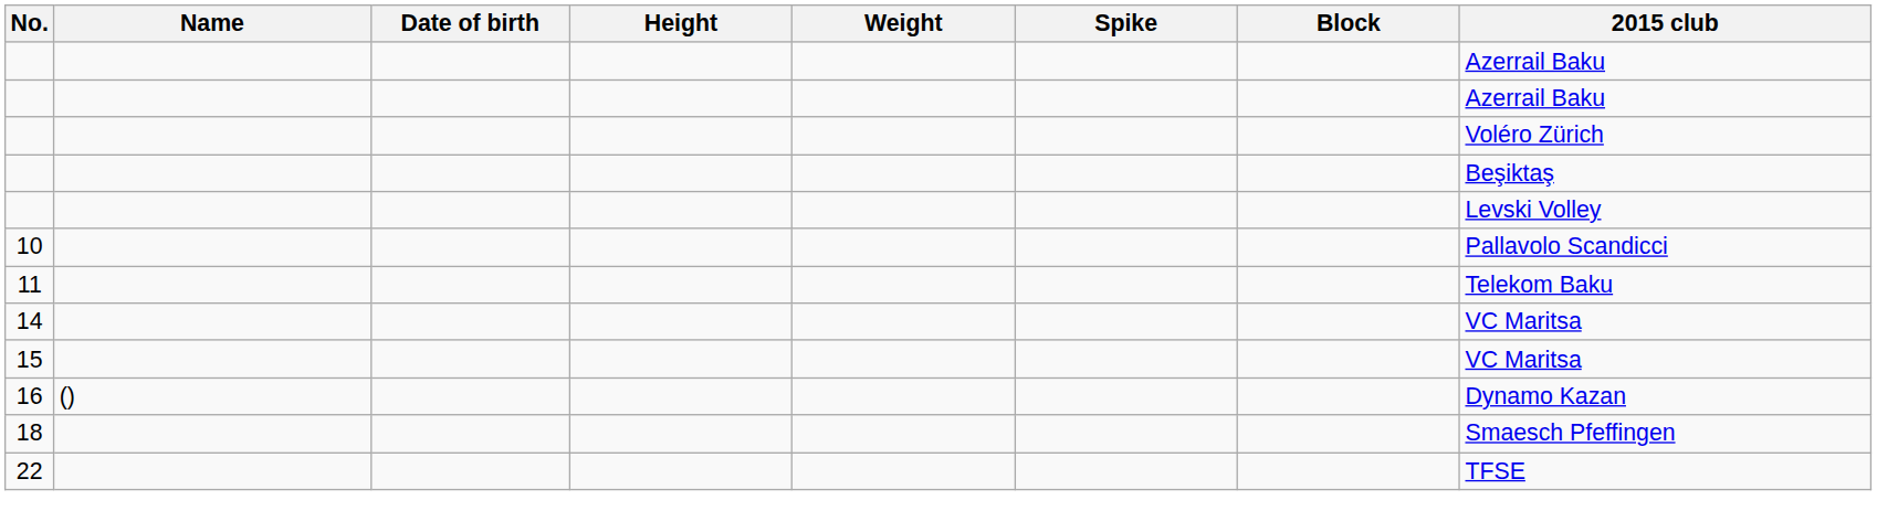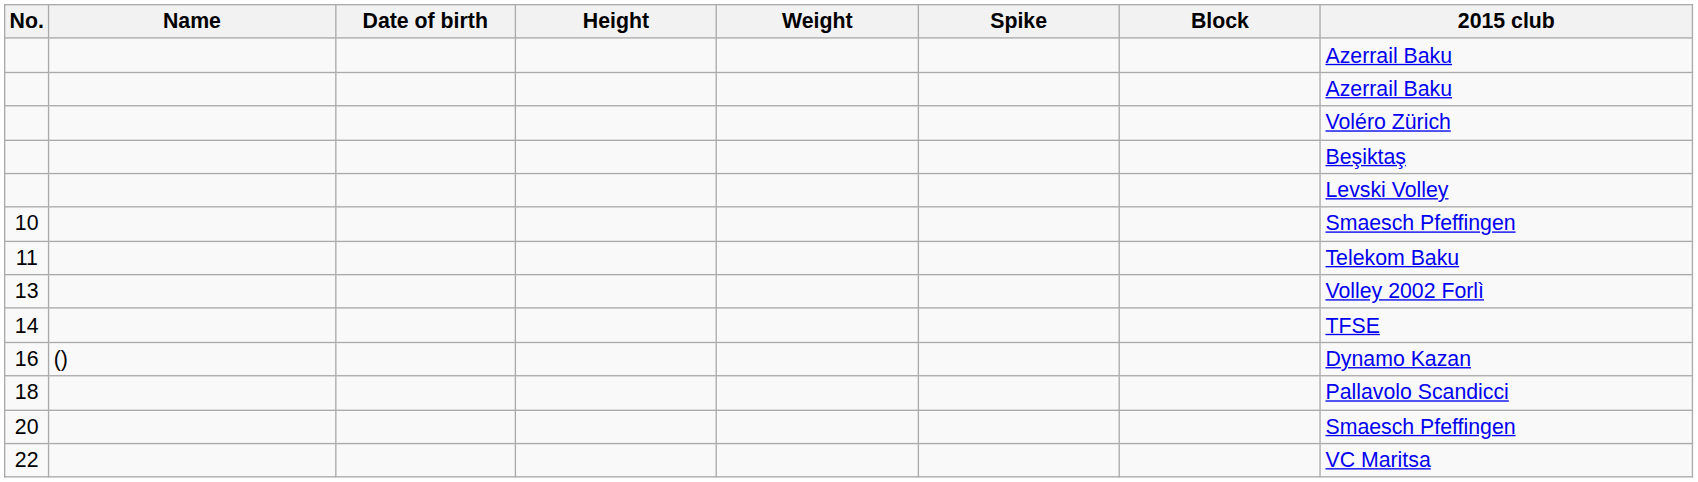 <table class="wikitable sortable" style="font-size:100%; text-align:center;">
 <tr>
 <th>No.</th>
 <th style="width:13em">Name</th>
 <th style="width:8em">Date of birth</th>
 <th style="width:9em">Height</th>
 <th style="width:9em">Weight</th>
 <th style="width:9em">Spike</th>
 <th style="width:9em">Block</th>
 <th style="width:17em">2015 club</th>
 </tr>
 <tr>
 <td></td>
 <td align=left></td>
 <td align=right></td>
 <td></td>
 <td></td>
 <td></td>
 <td></td>
 <td align=left> <a href='#'>Azerrail Baku</a></td>
 </tr>
 <tr>
 <td></td>
 <td align=left></td>
 <td align=right></td>
 <td></td>
 <td></td>
 <td></td>
 <td></td>
 <td align=left> <a href='#'>Azerrail Baku</a></td>
 </tr>
 <tr>
 <td></td>
 <td align=left></td>
 <td align=right></td>
 <td></td>
 <td></td>
 <td></td>
 <td></td>
 <td align=left> <a href='#'>Voléro Zürich</a></td>
 </tr>
 <tr>
 <td></td>
 <td align=left></td>
 <td align=right></td>
 <td></td>
 <td></td>
 <td></td>
 <td></td>
 <td align=left> <a href='#'>Beşiktaş</a></td>
 </tr>
 <tr>
 <td></td>
 <td align=left></td>
 <td align=right></td>
 <td></td>
 <td></td>
 <td></td>
 <td></td>
 <td align=left> <a href='#'>Levski Volley</a></td>
 </tr>
 <tr>
 <td>10</td>
 <td align=left></td>
 <td align=right></td>
 <td></td>
 <td></td>
 <td></td>
 <td></td>
-<td align=left> <a href='#'>Pallavolo Scandicci</a></td>
+<td align=left> <a href='#'>Smaesch Pfeffingen</a></td>
 </tr>
 <tr>
 <td>11</td>
 <td align=left></td>
 <td align=right></td>
 <td></td>
 <td></td>
 <td></td>
 <td></td>
 <td align=left> <a href='#'>Telekom Baku</a></td>
 </tr>
 <tr>
+<td>13</td>
+<td align=left></td>
+<td align=right></td>
+<td></td>
+<td></td>
+<td></td>
+<td></td>
+<td align=left> <a href='#'>Volley 2002 Forlì</a></td>
+</tr>
+<tr>
 <td>14</td>
 <td align=left></td>
 <td align=right></td>
 <td></td>
 <td></td>
 <td></td>
 <td></td>
-<td align=left> <a href='#'>VC Maritsa</a></td>
-</tr>
-<tr>
-<td>15</td>
-<td align=left></td>
-<td align=right></td>
-<td></td>
-<td></td>
-<td></td>
-<td></td>
-<td align=left> <a href='#'>VC Maritsa</a></td>
+<td align=left> <a href='#'>TFSE</a></td>
 </tr>
 <tr>
 <td>16</td>
 <td align=left> ()</td>
 <td align=right></td>
 <td></td>
 <td></td>
 <td></td>
 <td></td>
 <td align=left> <a href='#'>Dynamo Kazan</a></td>
 </tr>
 <tr>
 <td>18</td>
 <td align=left></td>
 <td align=right></td>
 <td></td>
 <td></td>
 <td></td>
 <td></td>
+<td align=left> <a href='#'>Pallavolo Scandicci</a></td>
+</tr>
+<tr>
+<td>20</td>
+<td align=left></td>
+<td align=right></td>
+<td></td>
+<td></td>
+<td></td>
+<td></td>
 <td align=left> <a href='#'>Smaesch Pfeffingen</a></td>
 </tr>
 <tr>
 <td>22</td>
 <td align=left></td>
 <td align=right></td>
 <td></td>
 <td></td>
 <td></td>
 <td></td>
-<td align=left> <a href='#'>TFSE</a></td>
+<td align=left> <a href='#'>VC Maritsa</a></td>
 </tr>
 </table>
